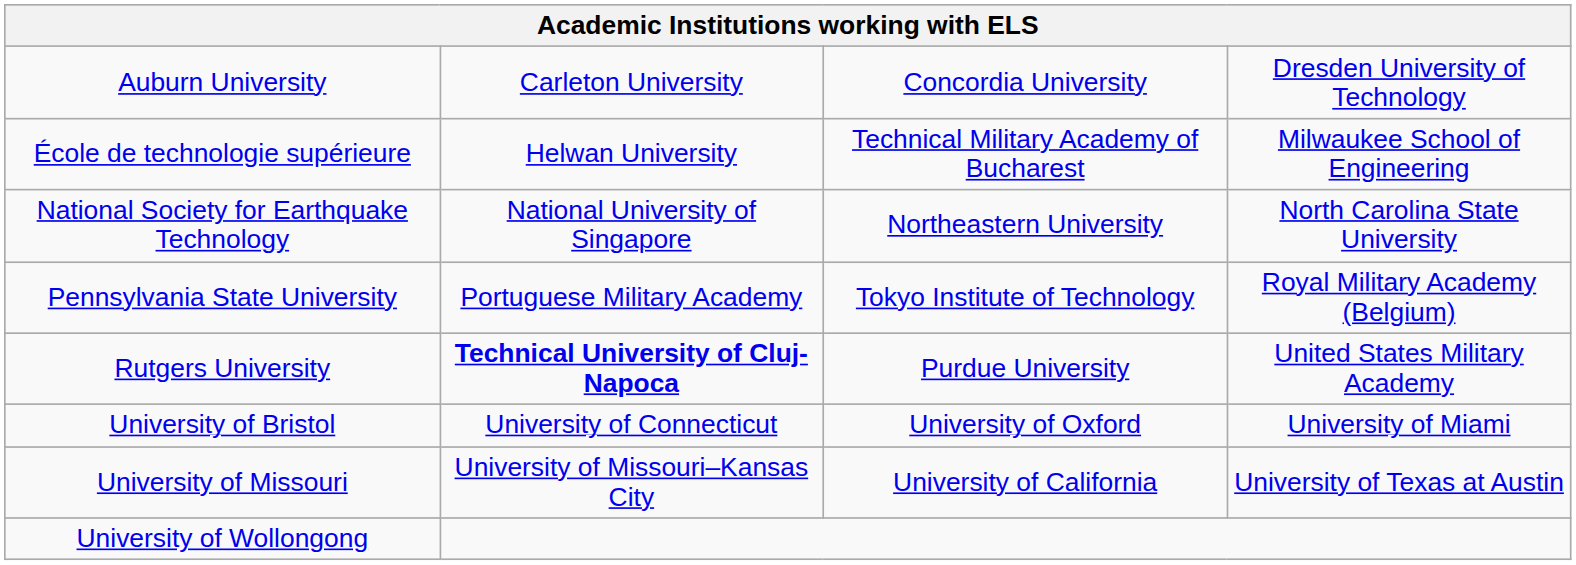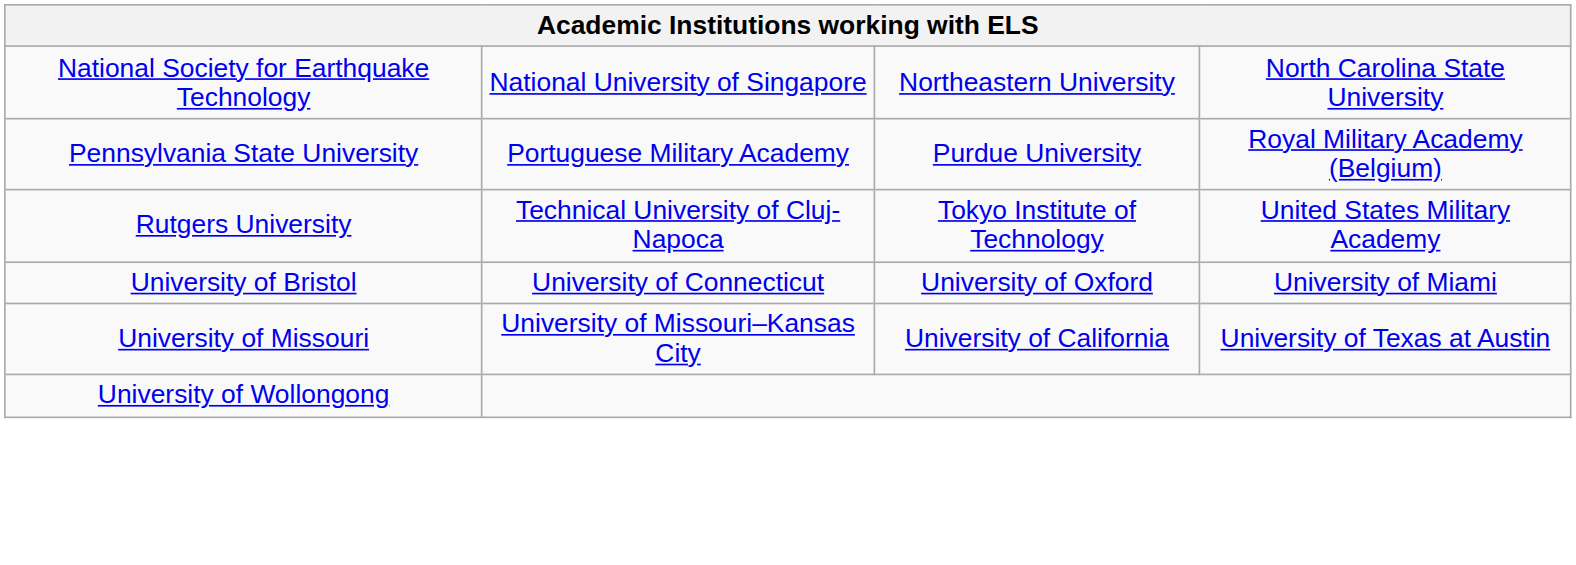 <table class="wikitable" align="center" width="950">
 <tr>
 <th colspan="4">Academic Institutions working with ELS</th>
-</tr>
-<tr align="center">
-<td><a href='#'>Auburn University</a></td>
-<td><a href='#'>Carleton University</a></td>
-<td><a href='#'>Concordia University</a></td>
-<td><a href='#'>Dresden University of Technology</a></td>
-</tr>
-<tr align="center">
-<td><a href='#'>École de technologie supérieure</a></td>
-<td><a href='#'>Helwan University</a></td>
-<td><a href='#'>Technical Military Academy of Bucharest</a></td>
-<td><a href='#'>Milwaukee School of Engineering</a></td>
 </tr>
 <tr align="center">
 <td><a href='#'>National Society for Earthquake Technology</a></td>
 <td><a href='#'>National University of Singapore</a></td>
 <td><a href='#'>Northeastern University</a></td>
 <td><a href='#'>North Carolina State University</a></td>
 </tr>
 <tr align="center">
 <td><a href='#'>Pennsylvania State University</a></td>
 <td><a href='#'>Portuguese Military Academy</a></td>
-<td><a href='#'>Tokyo Institute of Technology</a></td>
+<td><a href='#'>Purdue University</a></td>
 <td><a href='#'>Royal Military Academy (Belgium)</a></td>
 </tr>
 <tr align="center">
 <td><a href='#'>Rutgers University</a></td>
-<td><strong><a href='#'>Technical University of Cluj-Napoca</a></strong></td>
-<td><a href='#'>Purdue University</a></td>
+<td><a href='#'>Technical University of Cluj-Napoca</a></td>
+<td><a href='#'>Tokyo Institute of Technology</a></td>
 <td><a href='#'>United States Military Academy</a></td>
 </tr>
 <tr align="center">
 <td><a href='#'>University of Bristol</a></td>
 <td><a href='#'>University of Connecticut</a></td>
 <td><a href='#'>University of Oxford</a></td>
 <td><a href='#'>University of Miami</a></td>
 </tr>
 <tr align="center">
 <td><a href='#'>University of Missouri</a></td>
 <td><a href='#'>University of Missouri–Kansas City</a></td>
 <td><a href='#'>University of California</a></td>
 <td><a href='#'>University of Texas at Austin</a></td>
 </tr>
 <tr align="center">
 <td><a href='#'>University of Wollongong</a></td>
 </tr>
 </table>
